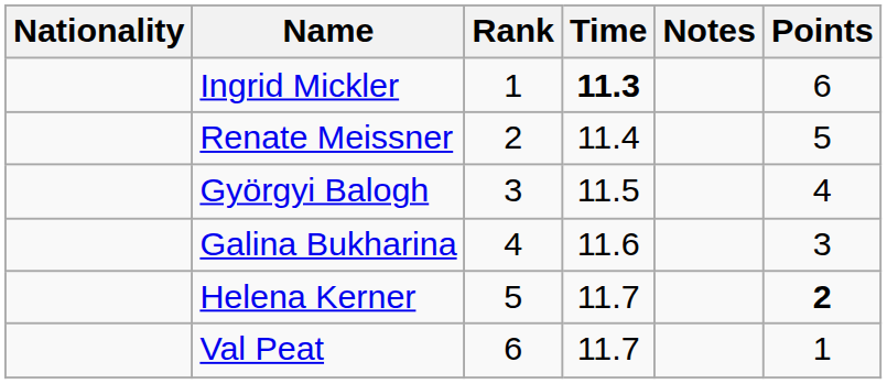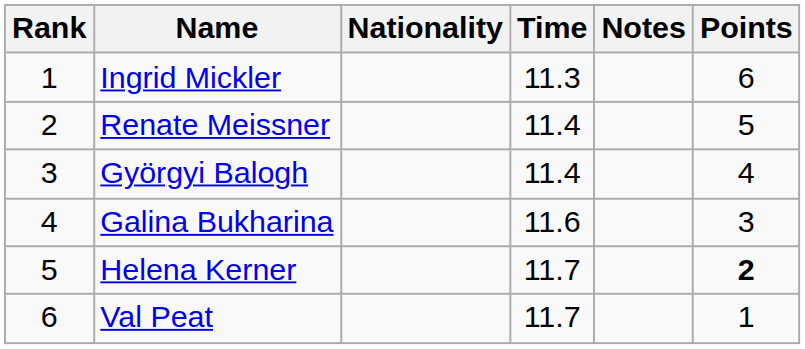 <table class="wikitable sortable" style="text-align:center">
 <tr>
+<th>Rank</th>
+<th>Name</th>
 <th>Nationality</th>
-<th>Name</th>
-<th>Rank</th>
 <th>Time</th>
 <th>Notes</th>
 <th>Points</th>
 </tr>
 <tr>
+<td>1</td>
+<td align=left><a href='#'>Ingrid Mickler</a></td>
 <td align=left></td>
-<td align=left><a href='#'>Ingrid Mickler</a></td>
-<td>1</td>
-<td><strong>11.3</strong></td>
+<td>11.3</td>
 <td></td>
 <td>6</td>
 </tr>
 <tr>
+<td>2</td>
+<td align=left><a href='#'>Renate Meissner</a></td>
 <td align=left></td>
-<td align=left><a href='#'>Renate Meissner</a></td>
-<td>2</td>
 <td>11.4</td>
 <td></td>
 <td>5</td>
 </tr>
 <tr>
+<td>3</td>
+<td align=left><a href='#'>Györgyi Balogh</a></td>
 <td align=left></td>
-<td align=left><a href='#'>Györgyi Balogh</a></td>
-<td>3</td>
-<td>11.5</td>
+<td>11.4</td>
 <td></td>
 <td>4</td>
 </tr>
 <tr>
+<td>4</td>
+<td align=left><a href='#'>Galina Bukharina</a></td>
 <td align=left></td>
-<td align=left><a href='#'>Galina Bukharina</a></td>
-<td>4</td>
 <td>11.6</td>
 <td></td>
 <td>3</td>
 </tr>
 <tr>
+<td>5</td>
+<td align=left><a href='#'>Helena Kerner</a></td>
 <td align=left></td>
-<td align=left><a href='#'>Helena Kerner</a></td>
-<td>5</td>
 <td>11.7</td>
 <td></td>
 <td><strong>2</strong></td>
 </tr>
 <tr>
+<td>6</td>
+<td align=left><a href='#'>Val Peat</a></td>
 <td align=left></td>
-<td align=left><a href='#'>Val Peat</a></td>
-<td>6</td>
 <td>11.7</td>
 <td></td>
 <td>1</td>
 </tr>
 </table>
